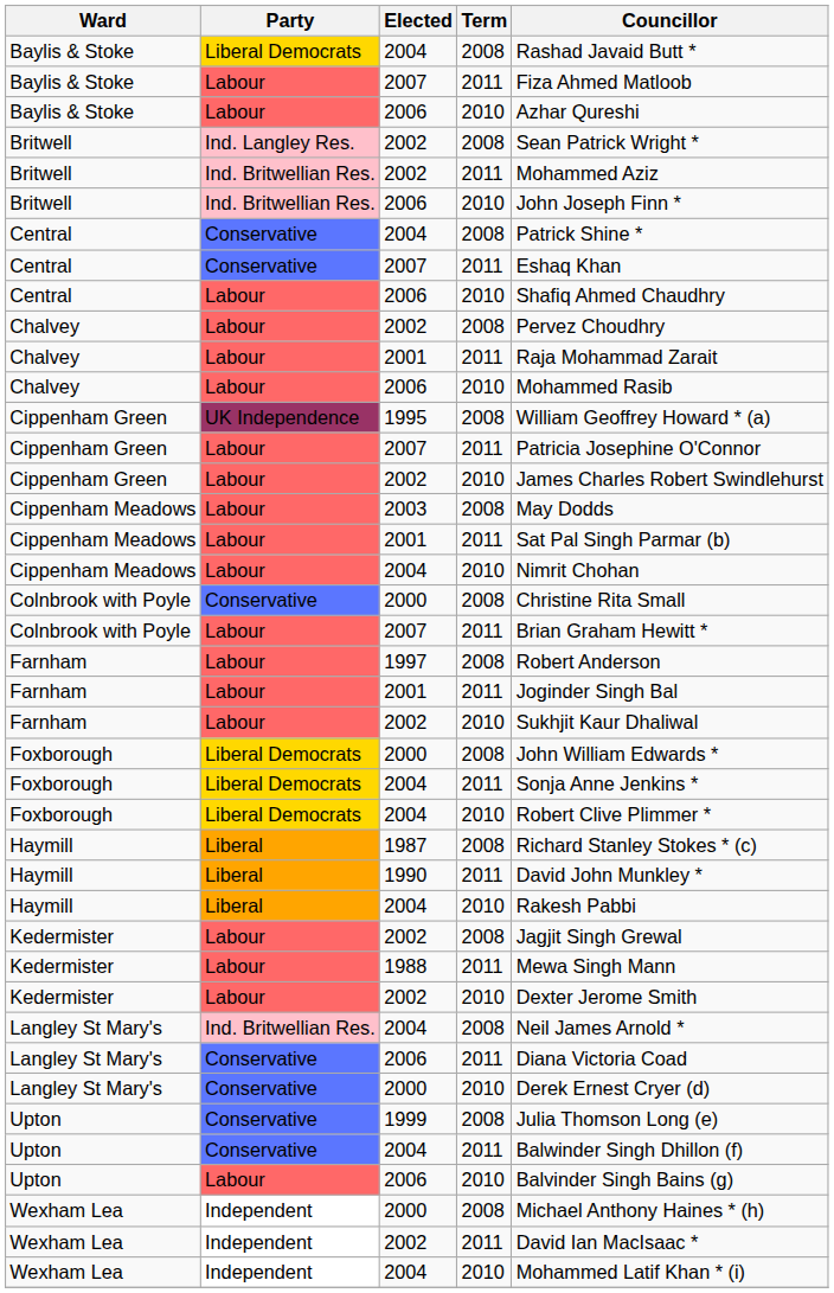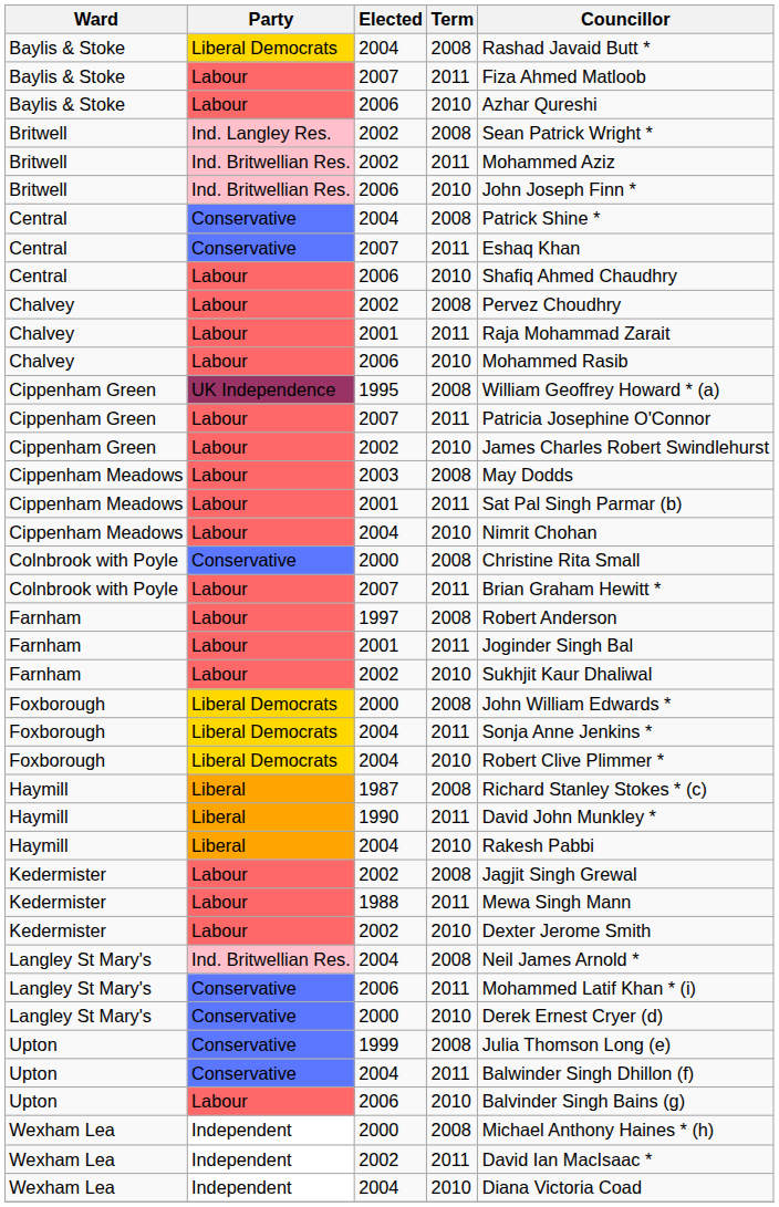 <table class="wikitable" style="font-size: 95%;">
 <tr>
 <th>Ward</th>
 <th>Party</th>
 <th>Elected</th>
 <th>Term</th>
 <th>Councillor</th>
 </tr>
 <tr>
 <td>Baylis & Stoke</td>
 <td bgcolor="FFD800">Liberal Democrats</td>
 <td>2004</td>
 <td>2008</td>
 <td>Rashad Javaid Butt *</td>
 </tr>
 <tr>
 <td>Baylis & Stoke</td>
 <td bgcolor="FF6868">Labour</td>
 <td>2007</td>
 <td>2011</td>
 <td>Fiza Ahmed Matloob</td>
 </tr>
 <tr>
 <td>Baylis & Stoke</td>
 <td bgcolor="FF6868">Labour</td>
 <td>2006</td>
 <td>2010</td>
 <td>Azhar Qureshi</td>
 </tr>
 <tr>
 <td>Britwell</td>
 <td bgcolor="pink">Ind. Langley Res.</td>
 <td>2002</td>
 <td>2008</td>
 <td>Sean Patrick Wright *</td>
 </tr>
 <tr>
 <td>Britwell</td>
 <td bgcolor="pink">Ind. Britwellian Res.</td>
 <td>2002</td>
 <td>2011</td>
 <td>Mohammed Aziz</td>
 </tr>
 <tr>
 <td>Britwell</td>
 <td bgcolor="pink">Ind. Britwellian Res.</td>
 <td>2006</td>
 <td>2010</td>
 <td>John Joseph Finn *</td>
 </tr>
 <tr>
 <td>Central</td>
 <td bgcolor="5B76FF">Conservative</td>
 <td>2004</td>
 <td>2008</td>
 <td>Patrick Shine *</td>
 </tr>
 <tr>
 <td>Central</td>
 <td bgcolor="5B76FF">Conservative</td>
 <td>2007</td>
 <td>2011</td>
 <td>Eshaq Khan</td>
 </tr>
 <tr>
 <td>Central</td>
 <td bgcolor="FF6868">Labour</td>
 <td>2006</td>
 <td>2010</td>
 <td>Shafiq Ahmed Chaudhry</td>
 </tr>
 <tr>
 <td>Chalvey</td>
 <td bgcolor="FF6868">Labour</td>
 <td>2002</td>
 <td>2008</td>
 <td>Pervez Choudhry</td>
 </tr>
 <tr>
 <td>Chalvey</td>
 <td bgcolor="FF6868">Labour</td>
 <td>2001</td>
 <td>2011</td>
 <td>Raja Mohammad Zarait</td>
 </tr>
 <tr>
 <td>Chalvey</td>
 <td bgcolor="FF6868">Labour</td>
 <td>2006</td>
 <td>2010</td>
 <td>Mohammed Rasib</td>
 </tr>
 <tr>
 <td>Cippenham Green</td>
 <td bgcolor="993366">UK Independence</td>
 <td>1995</td>
 <td>2008</td>
 <td>William Geoffrey Howard * (a)</td>
 </tr>
 <tr>
 <td>Cippenham Green</td>
 <td bgcolor="FF6868">Labour</td>
 <td>2007</td>
 <td>2011</td>
 <td>Patricia Josephine O'Connor</td>
 </tr>
 <tr>
 <td>Cippenham Green</td>
 <td bgcolor="FF6868">Labour</td>
 <td>2002</td>
 <td>2010</td>
 <td>James Charles Robert Swindlehurst</td>
 </tr>
 <tr>
 <td>Cippenham Meadows</td>
 <td bgcolor="FF6868">Labour</td>
 <td>2003</td>
 <td>2008</td>
 <td>May Dodds</td>
 </tr>
 <tr>
 <td>Cippenham Meadows</td>
 <td bgcolor="FF6868">Labour</td>
 <td>2001</td>
 <td>2011</td>
 <td>Sat Pal Singh Parmar (b)</td>
 </tr>
 <tr>
 <td>Cippenham Meadows</td>
 <td bgcolor="FF6868">Labour</td>
 <td>2004</td>
 <td>2010</td>
 <td>Nimrit Chohan</td>
 </tr>
 <tr>
 <td>Colnbrook with Poyle</td>
 <td bgcolor="5B76FF">Conservative</td>
 <td>2000</td>
 <td>2008</td>
 <td>Christine Rita Small</td>
 </tr>
 <tr>
 <td>Colnbrook with Poyle</td>
 <td bgcolor="FF6868">Labour</td>
 <td>2007</td>
 <td>2011</td>
 <td>Brian Graham Hewitt *</td>
 </tr>
 <tr>
 <td>Farnham</td>
 <td bgcolor="FF6868">Labour</td>
 <td>1997</td>
 <td>2008</td>
 <td>Robert Anderson</td>
 </tr>
 <tr>
 <td>Farnham</td>
 <td bgcolor="FF6868">Labour</td>
 <td>2001</td>
 <td>2011</td>
 <td>Joginder Singh Bal</td>
 </tr>
 <tr>
 <td>Farnham</td>
 <td bgcolor="FF6868">Labour</td>
 <td>2002</td>
 <td>2010</td>
 <td>Sukhjit Kaur Dhaliwal</td>
 </tr>
 <tr>
 <td>Foxborough</td>
 <td bgcolor="FFD800">Liberal Democrats</td>
 <td>2000</td>
 <td>2008</td>
 <td>John William Edwards *</td>
 </tr>
 <tr>
 <td>Foxborough</td>
 <td bgcolor="FFD800">Liberal Democrats</td>
 <td>2004</td>
 <td>2011</td>
 <td>Sonja Anne Jenkins *</td>
 </tr>
 <tr>
 <td>Foxborough</td>
 <td bgcolor="FFD800">Liberal Democrats</td>
 <td>2004</td>
 <td>2010</td>
 <td>Robert Clive Plimmer *</td>
 </tr>
 <tr>
 <td>Haymill</td>
 <td bgcolor="orange">Liberal</td>
 <td>1987</td>
 <td>2008</td>
 <td>Richard Stanley Stokes * (c)</td>
 </tr>
 <tr>
 <td>Haymill</td>
 <td bgcolor="orange">Liberal</td>
 <td>1990</td>
 <td>2011</td>
 <td>David John Munkley *</td>
 </tr>
 <tr>
 <td>Haymill</td>
 <td bgcolor="orange">Liberal</td>
 <td>2004</td>
 <td>2010</td>
 <td>Rakesh Pabbi</td>
 </tr>
 <tr>
 <td>Kedermister</td>
 <td bgcolor="FF6868">Labour</td>
 <td>2002</td>
 <td>2008</td>
 <td>Jagjit Singh Grewal</td>
 </tr>
 <tr>
 <td>Kedermister</td>
 <td bgcolor="FF6868">Labour</td>
 <td>1988</td>
 <td>2011</td>
 <td>Mewa Singh Mann</td>
 </tr>
 <tr>
 <td>Kedermister</td>
 <td bgcolor="FF6868">Labour</td>
 <td>2002</td>
 <td>2010</td>
 <td>Dexter Jerome Smith</td>
 </tr>
 <tr>
 <td>Langley St Mary's</td>
 <td bgcolor="pink">Ind. Britwellian Res.</td>
 <td>2004</td>
 <td>2008</td>
 <td>Neil James Arnold *</td>
 </tr>
 <tr>
 <td>Langley St Mary's</td>
 <td bgcolor="5B76FF">Conservative</td>
 <td>2006</td>
 <td>2011</td>
-<td>Diana Victoria Coad</td>
+<td>Mohammed Latif Khan * (i)</td>
 </tr>
 <tr>
 <td>Langley St Mary's</td>
 <td bgcolor="5B76FF">Conservative</td>
 <td>2000</td>
 <td>2010</td>
 <td>Derek Ernest Cryer (d)</td>
 </tr>
 <tr>
 <td>Upton</td>
 <td bgcolor="5B76FF">Conservative</td>
 <td>1999</td>
 <td>2008</td>
 <td>Julia Thomson Long (e)</td>
 </tr>
 <tr>
 <td>Upton</td>
 <td bgcolor="5B76FF">Conservative</td>
 <td>2004</td>
 <td>2011</td>
 <td>Balwinder Singh Dhillon (f)</td>
 </tr>
 <tr>
 <td>Upton</td>
 <td bgcolor="FF6868">Labour</td>
 <td>2006</td>
 <td>2010</td>
 <td>Balvinder Singh Bains (g)</td>
 </tr>
 <tr>
 <td>Wexham Lea</td>
 <td bgcolor="white">Independent</td>
 <td>2000</td>
 <td>2008</td>
 <td>Michael Anthony Haines * (h)</td>
 </tr>
 <tr>
 <td>Wexham Lea</td>
 <td bgcolor="white">Independent</td>
 <td>2002</td>
 <td>2011</td>
 <td>David Ian MacIsaac *</td>
 </tr>
 <tr>
 <td>Wexham Lea</td>
 <td bgcolor="white">Independent</td>
 <td>2004</td>
 <td>2010</td>
-<td>Mohammed Latif Khan * (i)</td>
+<td>Diana Victoria Coad</td>
 </tr>
 <tr>
 </tr>
 </table>
